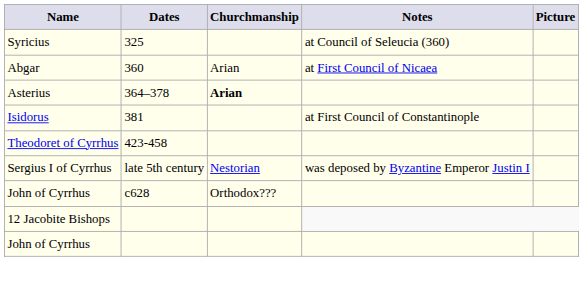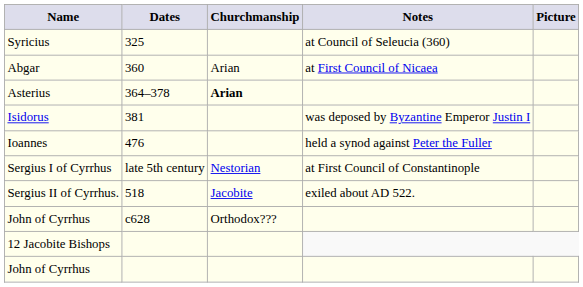 <table class="sortable wikitable" style="font-size:90%; border:0; text-align:left; line-height:150%;">
 <tr align=left>
 <th style="background:#ddddec">Name</th>
 <th style="background:#ddddec">Dates</th>
 <th style="background:#ddddec">Churchmanship</th>
 <th style="background:#ddddec">Notes</th>
 <th style="background:#ddddec">Picture</th>
 </tr>
 <tr style="vertical-align:top; background:#ffffec;">
 <td>Syricius</td>
 <td>325</td>
 <td></td>
 <td>at Council of Seleucia (360)</td>
 <td></td>
 </tr>
 <tr style="vertical-align:top; background:#ffffec;">
 <td>Abgar</td>
 <td>360</td>
 <td>Arian</td>
 <td>at <a href='#'>First Council of Nicaea</a></td>
 <td></td>
 </tr>
 <tr style="vertical-align:top; background:#ffffec;">
 <td>Asterius</td>
 <td>364–378</td>
 <td><strong>Arian</strong></td>
 <td></td>
 <td></td>
 </tr>
 <tr style="vertical-align:top; background:#ffffec;">
 <td><a href='#'>Isidorus</a></td>
 <td>381</td>
 <td></td>
-<td>at First Council of Constantinople</td>
+<td>was deposed by <a href='#'>Byzantine</a> Emperor <a href='#'>Justin I</a></td>
 <td></td>
 </tr>
 <tr style="vertical-align:top; background:#ffffec;">
-<td><a href='#'>Theodoret of Cyrrhus</a></td>
-<td>423-458</td>
+<td>Ioannes</td>
+<td>476</td>
 <td></td>
-<td></td>
+<td>held a synod against <a href='#'>Peter the Fuller</a></td>
 <td></td>
 </tr>
 <tr style="vertical-align:top; background:#ffffec;">
 <td>Sergius I of Cyrrhus</td>
 <td>late 5th century</td>
 <td><a href='#'>Nestorian</a></td>
-<td>was deposed by <a href='#'>Byzantine</a> Emperor <a href='#'>Justin I</a></td>
+<td>at First Council of Constantinople</td>
+<td></td>
+</tr>
+<tr style="vertical-align:top; background:#ffffec;">
+<td>Sergius II of Cyrrhus.</td>
+<td>518</td>
+<td><a href='#'>Jacobite</a></td>
+<td>exiled about AD 522.</td>
 <td></td>
 </tr>
 <tr style="vertical-align:top; background:#ffffec;">
 <td>John of Cyrrhus</td>
 <td>c628</td>
 <td>Orthodox???</td>
 <td></td>
 <td></td>
 </tr>
 <tr style="vertical-align:top; background:#ffffec;">
 <td>12 Jacobite Bishops</td>
 <td></td>
 <td></td>
 </tr>
 <tr style="vertical-align:top; background:#ffffec;">
 <td>John of Cyrrhus</td>
 <td></td>
 <td></td>
 <td></td>
 <td></td>
 </tr>
 </table>
